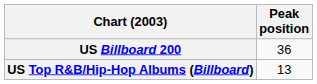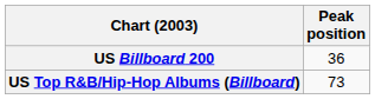 <table class="wikitable sortable plainrowheaders" style="text-align:center">
 <tr>
 <th scope="col">Chart (2003)</th>
 <th scope="col">Peak<br>position</th>
 </tr>
 <tr>
 <th scope="row">US <a href='#'><em>Billboard</em> 200</a></th>
 <td>36</td>
 </tr>
 <tr>
 <th scope="row">US <a href='#'>Top R&B/Hip-Hop Albums</a> (<em><a href='#'>Billboard</a></em>)</th>
-<td>13</td>
+<td>73</td>
 </tr>
 </table>
